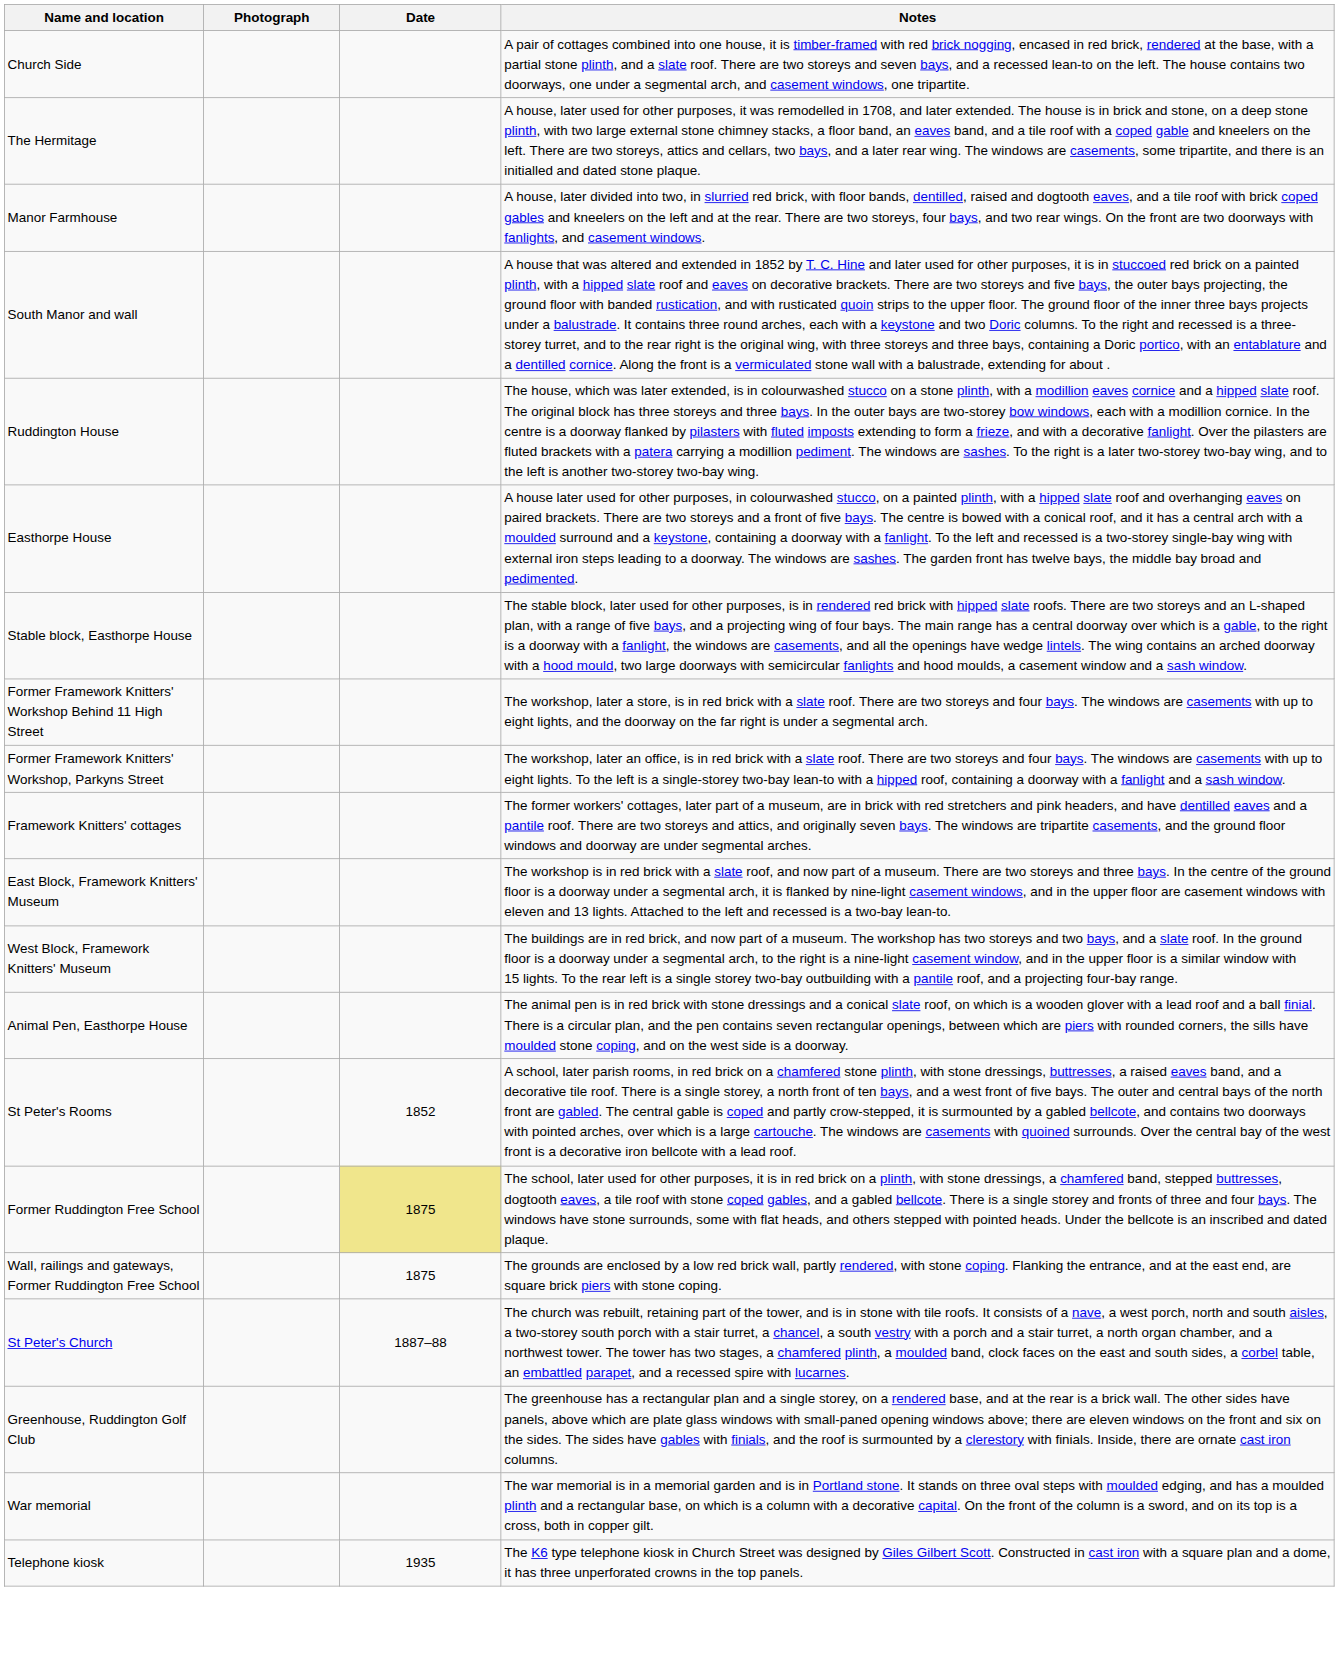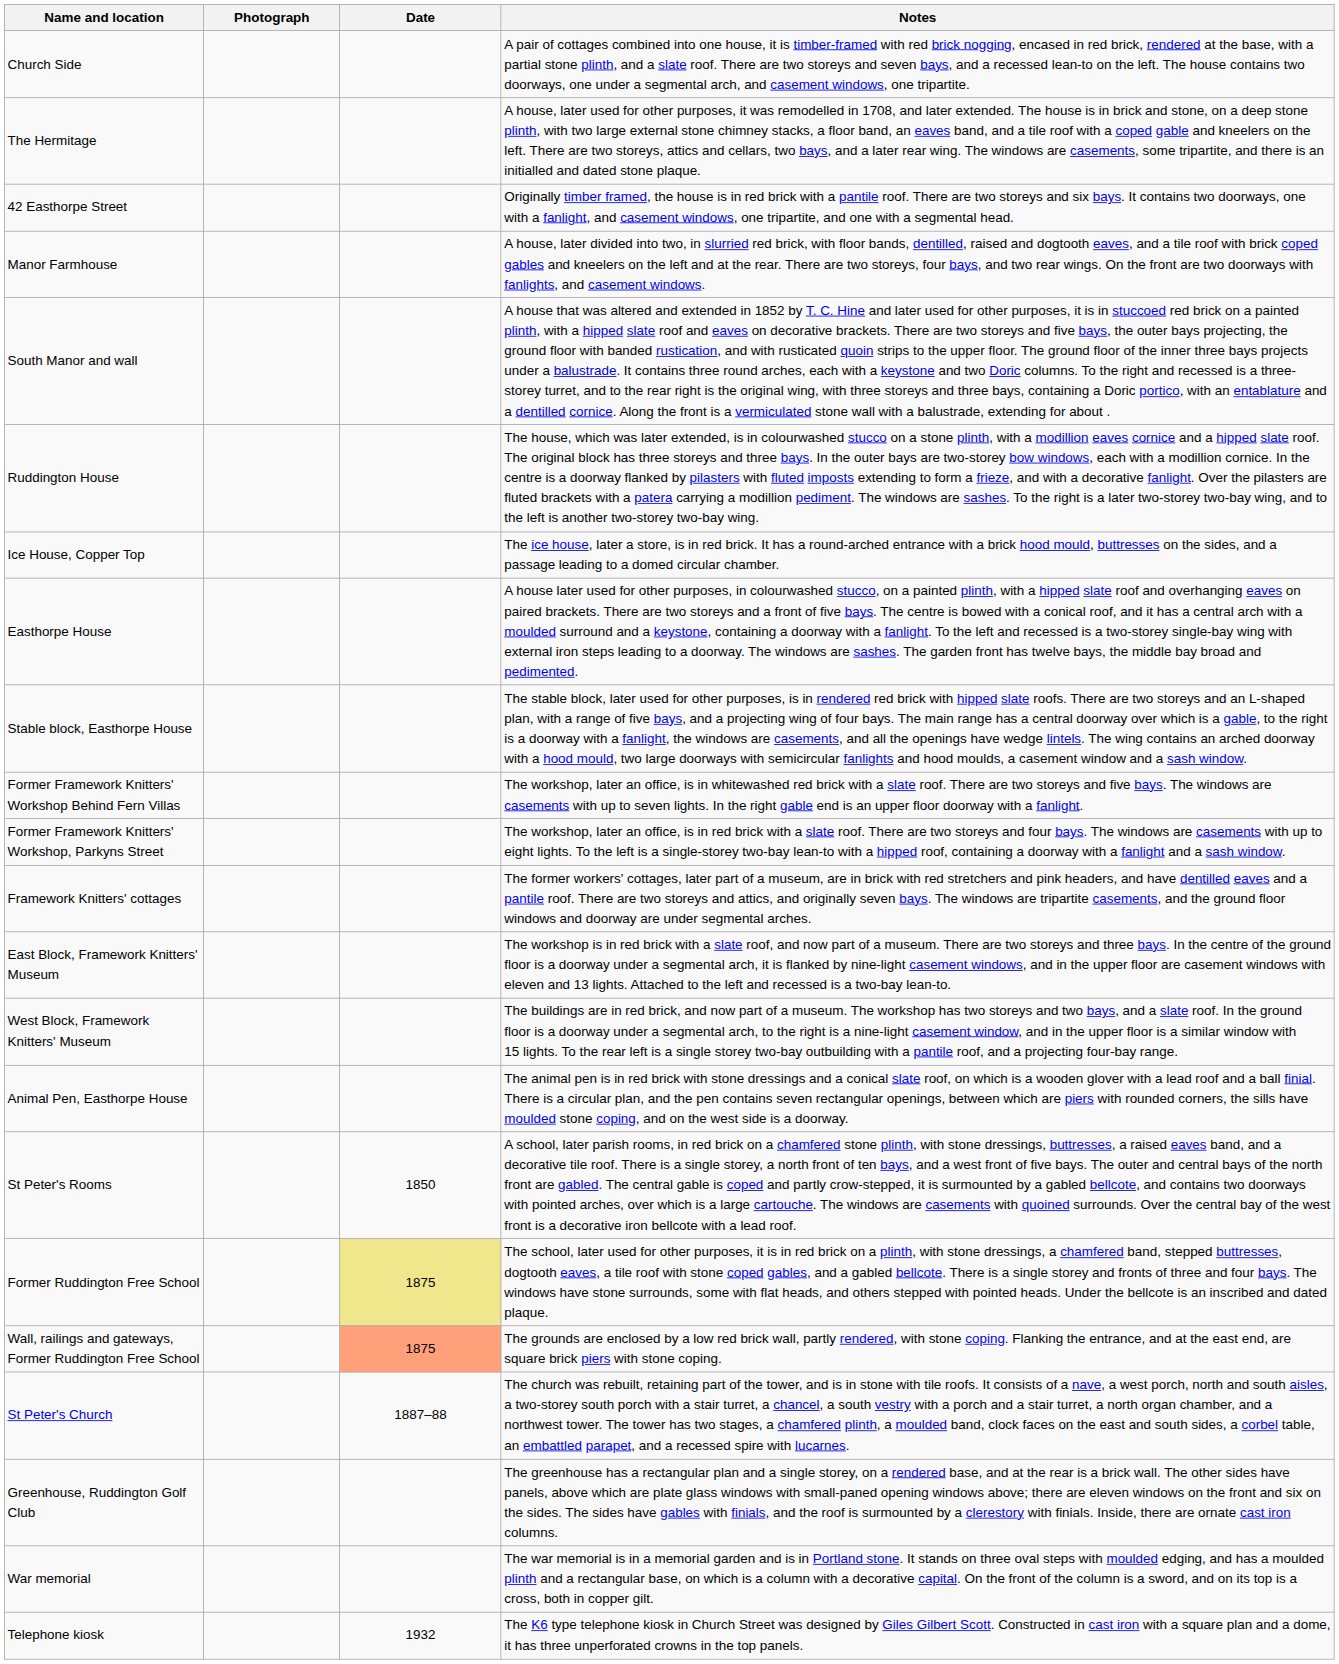 <table class="wikitable sortable plainrowheaders" style="width:100%; border:0px; text-align:left; line-height:150%">
 <tr>
 <th scope="col"  style="width:150px">Name and location</th>
 <th scope="col"  style="width:100px" class="unsortable">Photograph</th>
 <th scope="col"  style="width:120px">Date</th>
 <th scope="col"  style="width:650px" class="unsortable">Notes</th>
 </tr>
 <tr>
 <td>Church Side<br><small></small></td>
 <td></td>
 <td align="center"></td>
 <td>A pair of cottages combined into one house, it is <a href='#'>timber-framed</a> with red <a href='#'>brick nogging</a>, encased in red brick, <a href='#'>rendered</a> at the base, with a partial stone <a href='#'>plinth</a>, and a <a href='#'>slate</a> roof.  There are two storeys and seven <a href='#'>bays</a>, and a recessed lean-to on the left.  The house contains two doorways, one under a segmental arch, and <a href='#'>casement windows</a>, one tripartite.</td>
 </tr>
 <tr>
 <td>The Hermitage<br><small></small></td>
 <td></td>
 <td align="center"></td>
 <td>A house, later used for other purposes, it was remodelled in 1708, and later extended.  The house is in brick and stone, on a deep stone <a href='#'>plinth</a>, with two large external stone chimney stacks, a floor band, an <a href='#'>eaves</a> band, and a tile roof with a <a href='#'>coped</a> <a href='#'>gable</a> and kneelers on the left.  There are two storeys, attics and cellars, two <a href='#'>bays</a>, and a later rear wing.  The windows are <a href='#'>casements</a>, some tripartite, and there is an initialled and dated stone plaque.</td>
 </tr>
 <tr>
+<td>42 Easthorpe Street<br><small></small></td>
+<td></td>
+<td align="center"></td>
+<td>Originally <a href='#'>timber framed</a>, the house is in red brick with a <a href='#'>pantile</a> roof.  There are two storeys and six <a href='#'>bays</a>.  It contains two doorways, one with a <a href='#'>fanlight</a>, and <a href='#'>casement windows</a>, one tripartite, and one with a segmental head.</td>
+</tr>
+<tr>
 <td>Manor Farmhouse<br><small></small></td>
 <td></td>
 <td align="center"></td>
 <td>A house, later divided into two, in <a href='#'>slurried</a> red brick, with floor bands, <a href='#'>dentilled</a>, raised and dogtooth <a href='#'>eaves</a>, and a tile roof with brick <a href='#'>coped</a> <a href='#'>gables</a> and kneelers on the left and at the rear.  There are two storeys, four <a href='#'>bays</a>, and two rear wings.  On the front are two doorways with <a href='#'>fanlights</a>, and <a href='#'>casement windows</a>.</td>
 </tr>
 <tr>
 <td>South Manor and wall<br><small></small></td>
 <td></td>
 <td align="center"></td>
 <td>A house that was altered and extended in 1852 by <a href='#'>T. C. Hine</a> and later used for other purposes, it is in <a href='#'>stuccoed</a> red brick on a painted <a href='#'>plinth</a>, with a <a href='#'>hipped</a> <a href='#'>slate</a> roof and <a href='#'>eaves</a> on decorative brackets.  There are two storeys and five <a href='#'>bays</a>, the outer bays projecting, the ground floor with banded <a href='#'>rustication</a>, and with rusticated <a href='#'>quoin</a> strips to the upper floor.  The ground floor of the inner three bays projects under a <a href='#'>balustrade</a>.  It contains three round arches, each with a <a href='#'>keystone</a> and two <a href='#'>Doric</a> columns.  To the right and recessed is a three-storey turret, and to the rear right is the original wing, with three storeys and three bays, containing a Doric <a href='#'>portico</a>, with an <a href='#'>entablature</a> and a <a href='#'>dentilled</a> <a href='#'>cornice</a>.  Along the front is a <a href='#'>vermiculated</a> stone wall with a balustrade, extending for about .</td>
 </tr>
 <tr>
 <td>Ruddington House<br><small></small></td>
 <td></td>
 <td align="center"></td>
 <td>The house, which was later extended, is in colourwashed <a href='#'>stucco</a> on a stone <a href='#'>plinth</a>, with a <a href='#'>modillion</a> <a href='#'>eaves</a> <a href='#'>cornice</a> and a <a href='#'>hipped</a> <a href='#'>slate</a> roof.  The original block has three storeys and three <a href='#'>bays</a>.  In the outer bays are two-storey <a href='#'>bow windows</a>, each with a modillion cornice.  In the centre is a doorway flanked by <a href='#'>pilasters</a> with <a href='#'>fluted</a> <a href='#'>imposts</a> extending to form a <a href='#'>frieze</a>, and with a decorative <a href='#'>fanlight</a>.  Over the pilasters are fluted brackets with a <a href='#'>patera</a> carrying a modillion <a href='#'>pediment</a>.  The windows are <a href='#'>sashes</a>.  To the right is a later two-storey two-bay wing, and to the left is another two-storey two-bay wing.</td>
 </tr>
 <tr>
+<td>Ice House, Copper Top<br><small></small></td>
+<td></td>
+<td align="center"></td>
+<td>The <a href='#'>ice house</a>, later a store, is in red brick.  It has a round-arched entrance with a brick <a href='#'>hood mould</a>, <a href='#'>buttresses</a> on the sides, and a passage leading to a domed circular chamber.</td>
+</tr>
+<tr>
 <td>Easthorpe House<br><small></small></td>
 <td></td>
 <td align="center"></td>
 <td>A house later used for other purposes, in colourwashed <a href='#'>stucco</a>, on a painted <a href='#'>plinth</a>, with a <a href='#'>hipped</a> <a href='#'>slate</a> roof and overhanging <a href='#'>eaves</a> on paired brackets.  There are two storeys and a front of five <a href='#'>bays</a>.  The centre is bowed with a conical roof, and it has a central arch with a <a href='#'>moulded</a> surround and a <a href='#'>keystone</a>, containing a doorway with a <a href='#'>fanlight</a>.  To the left and recessed is a two-storey single-bay wing with external iron steps leading to a doorway.  The windows are <a href='#'>sashes</a>.  The garden front has twelve bays, the middle bay broad and <a href='#'>pedimented</a>.</td>
 </tr>
 <tr>
 <td>Stable block, Easthorpe House<br><small></small></td>
 <td></td>
 <td align="center"></td>
 <td>The stable block, later used for other purposes, is in <a href='#'>rendered</a> red brick with <a href='#'>hipped</a> <a href='#'>slate</a> roofs.  There are two storeys and an L-shaped plan, with a range of five <a href='#'>bays</a>, and a projecting wing of four bays.  The main range has a central doorway over which is a <a href='#'>gable</a>, to the right is a doorway with a <a href='#'>fanlight</a>, the windows are <a href='#'>casements</a>, and all the openings have wedge <a href='#'>lintels</a>.  The wing contains an arched doorway with a <a href='#'>hood mould</a>, two large doorways with semicircular <a href='#'>fanlights</a> and hood moulds, a casement window and a <a href='#'>sash window</a>.</td>
 </tr>
 <tr>
-<td>Former Framework Knitters' Workshop Behind 11 High Street<br><small></small></td>
+<td>Former Framework Knitters' Workshop Behind Fern Villas<br><small></small></td>
 <td></td>
 <td align="center"></td>
-<td>The workshop, later a store, is in red brick with a <a href='#'>slate</a> roof.  There are two storeys and four <a href='#'>bays</a>.  The windows are <a href='#'>casements</a> with up to eight lights, and the doorway on the far right is under a segmental arch.</td>
+<td>The workshop, later an office, is in whitewashed red brick with a <a href='#'>slate</a> roof.  There are two storeys and five <a href='#'>bays</a>.  The windows are <a href='#'>casements</a> with up to seven lights.  In the right <a href='#'>gable</a> end is an upper floor doorway with a <a href='#'>fanlight</a>.</td>
 </tr>
 <tr>
 <td>Former Framework Knitters' Workshop, Parkyns Street<br><small></small></td>
 <td></td>
 <td align="center"></td>
 <td>The workshop, later an office, is in red brick with a <a href='#'>slate</a> roof.  There are two storeys and four <a href='#'>bays</a>.  The windows are <a href='#'>casements</a> with up to eight lights.  To the left is a single-storey two-bay lean-to with a <a href='#'>hipped</a> roof, containing a doorway with a <a href='#'>fanlight</a> and a <a href='#'>sash window</a>.</td>
 </tr>
 <tr>
 <td>Framework Knitters' cottages<br><small></small></td>
 <td></td>
 <td align="center"></td>
 <td>The former workers' cottages, later part of a museum, are in brick with red stretchers and pink headers, and have <a href='#'>dentilled</a> <a href='#'>eaves</a> and a <a href='#'>pantile</a> roof.  There are two storeys and attics, and originally seven <a href='#'>bays</a>.  The windows are tripartite <a href='#'>casements</a>, and the ground floor windows and doorway are under segmental arches.</td>
 </tr>
 <tr>
 <td>East Block, Framework Knitters' Museum<br><small></small></td>
 <td></td>
 <td align="center"></td>
 <td>The workshop is in red brick with a <a href='#'>slate</a> roof, and now part of a museum.  There are two storeys and three <a href='#'>bays</a>.  In the centre of the ground floor is a doorway under a segmental arch, it is flanked by nine-light <a href='#'>casement windows</a>, and in the upper floor are casement windows with eleven and 13 lights.  Attached to the left and recessed is a two-bay lean-to.</td>
 </tr>
 <tr>
 <td>West Block, Framework Knitters' Museum<br><small></small></td>
 <td></td>
 <td align="center"></td>
 <td>The buildings are in red brick, and now part of a museum.  The workshop has two storeys and two <a href='#'>bays</a>, and a <a href='#'>slate</a> roof.  In the ground floor is a doorway under a segmental arch, to the right is a nine-light <a href='#'>casement window</a>, and in the upper floor is a similar window with 15 lights.  To the rear left is a single storey two-bay outbuilding with a <a href='#'>pantile</a> roof, and a projecting four-bay range.</td>
 </tr>
 <tr>
 <td>Animal Pen, Easthorpe House<br><small></small></td>
 <td></td>
 <td align="center"></td>
 <td>The animal pen is in red brick with stone dressings and a conical <a href='#'>slate</a> roof, on which is a wooden glover with a lead roof and a ball <a href='#'>finial</a>.  There is a circular plan, and the pen contains seven rectangular openings, between which are <a href='#'>piers</a> with rounded corners, the sills have <a href='#'>moulded</a> stone <a href='#'>coping</a>, and on the west side is a doorway.</td>
 </tr>
 <tr>
 <td>St Peter's Rooms<br><small></small></td>
 <td></td>
-<td align="center">1852</td>
+<td align="center">1850</td>
 <td>A school, later parish rooms, in red brick on a <a href='#'>chamfered</a> stone <a href='#'>plinth</a>, with stone dressings, <a href='#'>buttresses</a>, a raised <a href='#'>eaves</a> band, and a decorative tile roof.  There is a single storey, a north front of ten <a href='#'>bays</a>, and a west front of five bays.  The outer and central bays of the north front are <a href='#'>gabled</a>.  The central gable is <a href='#'>coped</a> and partly crow-stepped, it is surmounted by a gabled <a href='#'>bellcote</a>, and contains two doorways with pointed arches, over which is a large <a href='#'>cartouche</a>.  The windows are <a href='#'>casements</a> with <a href='#'>quoined</a> surrounds.  Over the central bay of the west front is a decorative iron bellcote with a lead roof.</td>
 </tr>
 <tr>
 <td>Former Ruddington Free School<br><small></small></td>
 <td></td>
 <td align="center" style="background: khaki;">1875</td>
 <td>The school, later used for other purposes, it is in red brick on a <a href='#'>plinth</a>, with stone dressings, a <a href='#'>chamfered</a> band, stepped <a href='#'>buttresses</a>, dogtooth <a href='#'>eaves</a>, a tile roof with stone <a href='#'>coped</a> <a href='#'>gables</a>, and a gabled <a href='#'>bellcote</a>.  There is a single storey and fronts of three and four <a href='#'>bays</a>.  The windows have stone surrounds, some with flat heads, and others stepped with pointed heads.  Under the bellcote is an inscribed and dated plaque.</td>
 </tr>
 <tr>
 <td>Wall, railings and gateways,<br>Former Ruddington Free School<br><small></small></td>
 <td></td>
-<td align="center">1875</td>
+<td align="center" style="background: lightsalmon;">1875</td>
 <td>The grounds are enclosed by a low red brick wall, partly <a href='#'>rendered</a>, with stone <a href='#'>coping</a>.  Flanking the entrance, and at the east end, are square brick <a href='#'>piers</a> with stone coping.</td>
 </tr>
 <tr>
 <td><a href='#'>St Peter's Church</a><br><small></small></td>
 <td></td>
 <td align="center">1887–88</td>
 <td>The church was rebuilt, retaining part of the tower, and is in stone with tile roofs.  It consists of a <a href='#'>nave</a>, a west porch, north and south <a href='#'>aisles</a>, a two-storey south porch with a stair turret, a <a href='#'>chancel</a>, a south <a href='#'>vestry</a> with a porch and a stair turret, a north organ chamber, and a northwest tower.  The tower has two stages, a <a href='#'>chamfered</a> <a href='#'>plinth</a>, a <a href='#'>moulded</a> band, clock faces on the east and south sides, a <a href='#'>corbel</a> table, an <a href='#'>embattled</a> <a href='#'>parapet</a>, and a recessed spire with <a href='#'>lucarnes</a>.</td>
 </tr>
 <tr>
 <td>Greenhouse, Ruddington Golf Club<br><small></small></td>
 <td></td>
 <td align="center"></td>
 <td>The greenhouse has a rectangular plan and a single storey, on a <a href='#'>rendered</a> base, and at the rear is a brick wall.  The other sides have panels, above which are plate glass windows with small-paned opening windows above; there are eleven windows on the front and six on the sides.  The sides have <a href='#'>gables</a> with <a href='#'>finials</a>, and the roof is surmounted by a <a href='#'>clerestory</a> with finials.  Inside, there are ornate <a href='#'>cast iron</a> columns.</td>
 </tr>
 <tr>
 <td>War memorial<br><small></small></td>
 <td></td>
 <td align="center"></td>
 <td>The war memorial is in a memorial garden and is in <a href='#'>Portland stone</a>.  It stands on three oval steps with <a href='#'>moulded</a> edging, and has a moulded <a href='#'>plinth</a> and a rectangular base, on which is a column with a decorative <a href='#'>capital</a>.  On the front of the column is a sword, and on its top is a cross, both in copper gilt.</td>
 </tr>
 <tr>
 <td>Telephone kiosk<br><small></small></td>
 <td></td>
-<td align="center">1935</td>
+<td align="center">1932</td>
 <td>The <a href='#'>K6</a> type telephone kiosk in Church Street was designed by <a href='#'>Giles Gilbert Scott</a>.  Constructed in <a href='#'>cast iron</a> with a square plan and a dome, it has three unperforated crowns in the top panels.</td>
 </tr>
 <tr>
 </tr>
 </table>
